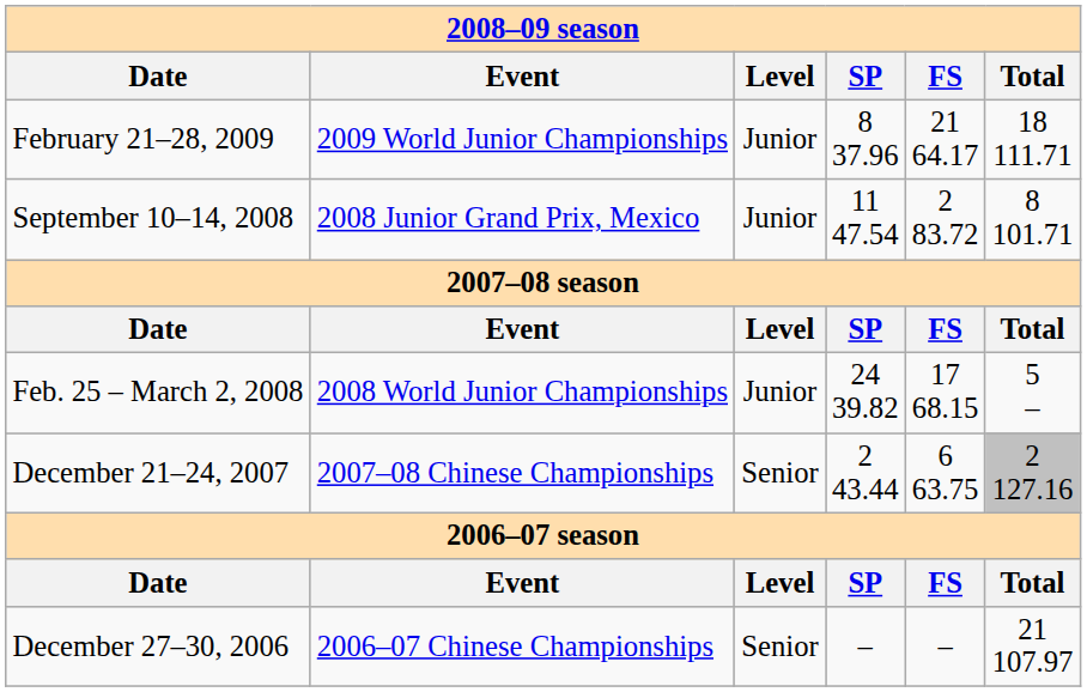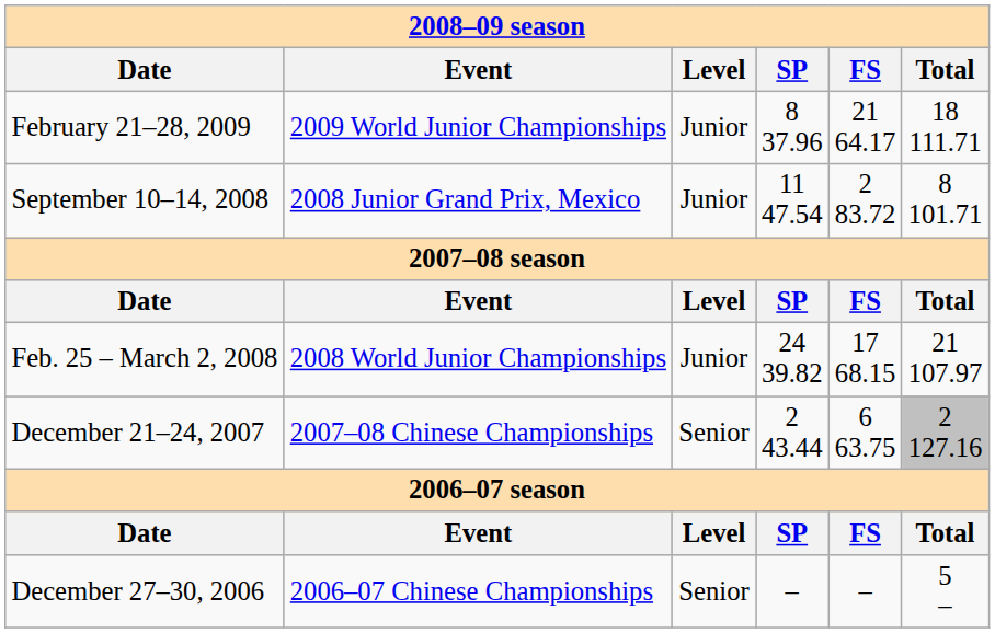 <table class="wikitable">
 <tr>
 <td style="background-color: #ffdead; " colspan=6 align="center"><strong><a href='#'>2008–09 season</a></strong></td>
 </tr>
 <tr>
 <th>Date</th>
 <th>Event</th>
 <th>Level</th>
 <th><a href='#'>SP</a></th>
 <th><a href='#'>FS</a></th>
 <th>Total</th>
 </tr>
 <tr>
 <td>February 21–28, 2009</td>
 <td><a href='#'>2009 World Junior Championships</a></td>
 <td align="center">Junior</td>
 <td align="center">8<br>37.96</td>
 <td align="center">21 <br>64.17</td>
 <td align="center">18 <br>111.71</td>
 </tr>
 <tr>
 <td>September 10–14, 2008</td>
 <td><a href='#'>2008 Junior Grand Prix, Mexico</a></td>
 <td align="center">Junior</td>
 <td align="center">11 <br>47.54</td>
 <td align="center">2<br>83.72</td>
 <td align="center">8<br>101.71</td>
 </tr>
 <tr>
 <td style="background-color: #ffdead; " colspan=6 align="center"><strong>2007–08 season</strong></td>
 </tr>
 <tr>
 <th>Date</th>
 <th>Event</th>
 <th>Level</th>
 <th><a href='#'>SP</a></th>
 <th><a href='#'>FS</a></th>
 <th>Total</th>
 </tr>
 <tr>
 <td>Feb. 25 – March 2, 2008</td>
 <td><a href='#'>2008 World Junior Championships</a></td>
 <td align="center">Junior</td>
 <td align="center">24<br>39.82</td>
 <td align="center">17<br>68.15</td>
-<td align="center">5<br>–</td>
+<td align="center">21<br>107.97</td>
 </tr>
 <tr>
 <td>December 21–24, 2007</td>
 <td><a href='#'>2007–08 Chinese Championships</a></td>
 <td align="center">Senior</td>
 <td align="center">2<br>43.44</td>
 <td align="center">6<br>63.75</td>
 <td align="center" bgcolor="silver">2<br>127.16</td>
 </tr>
 <tr>
 <td style="background-color: #ffdead; " colspan=6 align="center"><strong>2006–07 season</strong></td>
 </tr>
 <tr>
 <th>Date</th>
 <th>Event</th>
 <th>Level</th>
 <th><a href='#'>SP</a></th>
 <th><a href='#'>FS</a></th>
 <th>Total</th>
 </tr>
 <tr>
 <td>December 27–30, 2006</td>
 <td><a href='#'>2006–07 Chinese Championships</a></td>
 <td align="center">Senior</td>
 <td align="center">–</td>
 <td align="center">–</td>
-<td align="center">21<br>107.97</td>
+<td align="center">5<br>–</td>
 </tr>
 </table>
